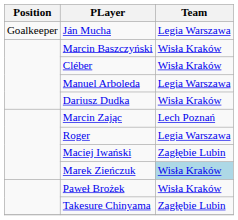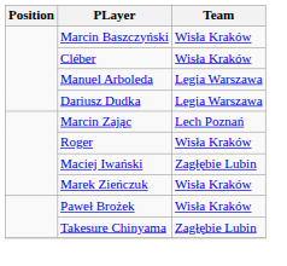 <table class="wikitable">
 <tr>
 <th>Position</th>
 <th>PLayer</th>
 <th>Team</th>
-</tr>
-<tr>
-<td>Goalkeeper</td>
-<td> <a href='#'>Ján Mucha</a></td>
-<td><a href='#'>Legia Warszawa</a></td>
 </tr>
 <tr>
 <td rowspan="4"></td>
 <td> <a href='#'>Marcin Baszczyński</a></td>
 <td><a href='#'>Wisła Kraków</a></td>
 </tr>
 <tr>
 <td> <a href='#'>Cléber</a></td>
 <td><a href='#'>Wisła Kraków</a></td>
 </tr>
 <tr>
 <td> <a href='#'>Manuel Arboleda</a></td>
 <td><a href='#'>Legia Warszawa</a></td>
 </tr>
 <tr>
 <td> <a href='#'>Dariusz Dudka</a></td>
-<td><a href='#'>Wisła Kraków</a></td>
+<td><a href='#'>Legia Warszawa</a></td>
 </tr>
 <tr>
 <td rowspan="4"></td>
 <td> <a href='#'>Marcin Zając</a></td>
 <td><a href='#'>Lech Poznań</a></td>
 </tr>
 <tr>
 <td> <a href='#'>Roger</a></td>
-<td><a href='#'>Legia Warszawa</a></td>
+<td><a href='#'>Wisła Kraków</a></td>
 </tr>
 <tr>
 <td> <a href='#'>Maciej Iwański</a></td>
 <td><a href='#'>Zagłębie Lubin</a></td>
 </tr>
 <tr>
 <td> <a href='#'>Marek Zieńczuk</a></td>
-<td style="background: lightblue;"><a href='#'>Wisła Kraków</a></td>
+<td><a href='#'>Wisła Kraków</a></td>
 </tr>
 <tr>
 <td rowspan="2"></td>
 <td> <a href='#'>Paweł Brożek</a></td>
 <td><a href='#'>Wisła Kraków</a></td>
 </tr>
 <tr>
 <td> <a href='#'>Takesure Chinyama</a></td>
 <td><a href='#'>Zagłębie Lubin</a></td>
 </tr>
 <tr>
 </tr>
 </table>
